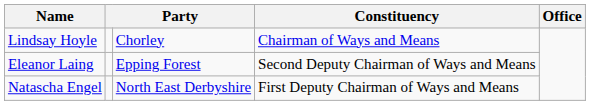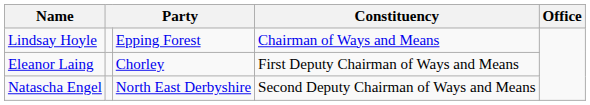 <table class="wikitable">
 <tr>
 <th>Name</th>
 <th colspan="2">Party</th>
 <th>Constituency</th>
 <th>Office</th>
 </tr>
 <tr>
 <td><a href='#'>Lindsay Hoyle</a></td>
 <td></td>
-<td><a href='#'>Chorley</a></td>
+<td><a href='#'>Epping Forest</a></td>
 <td><a href='#'>Chairman of Ways and Means</a></td>
 </tr>
 <tr>
 <td><a href='#'>Eleanor Laing</a></td>
 <td></td>
-<td><a href='#'>Epping Forest</a></td>
-<td>Second Deputy Chairman of Ways and Means</td>
+<td><a href='#'>Chorley</a></td>
+<td>First Deputy Chairman of Ways and Means</td>
 </tr>
 <tr>
 <td><a href='#'>Natascha Engel</a></td>
 <td></td>
 <td><a href='#'>North East Derbyshire</a></td>
-<td>First Deputy Chairman of Ways and Means</td>
+<td>Second Deputy Chairman of Ways and Means</td>
 </tr>
 </table>
